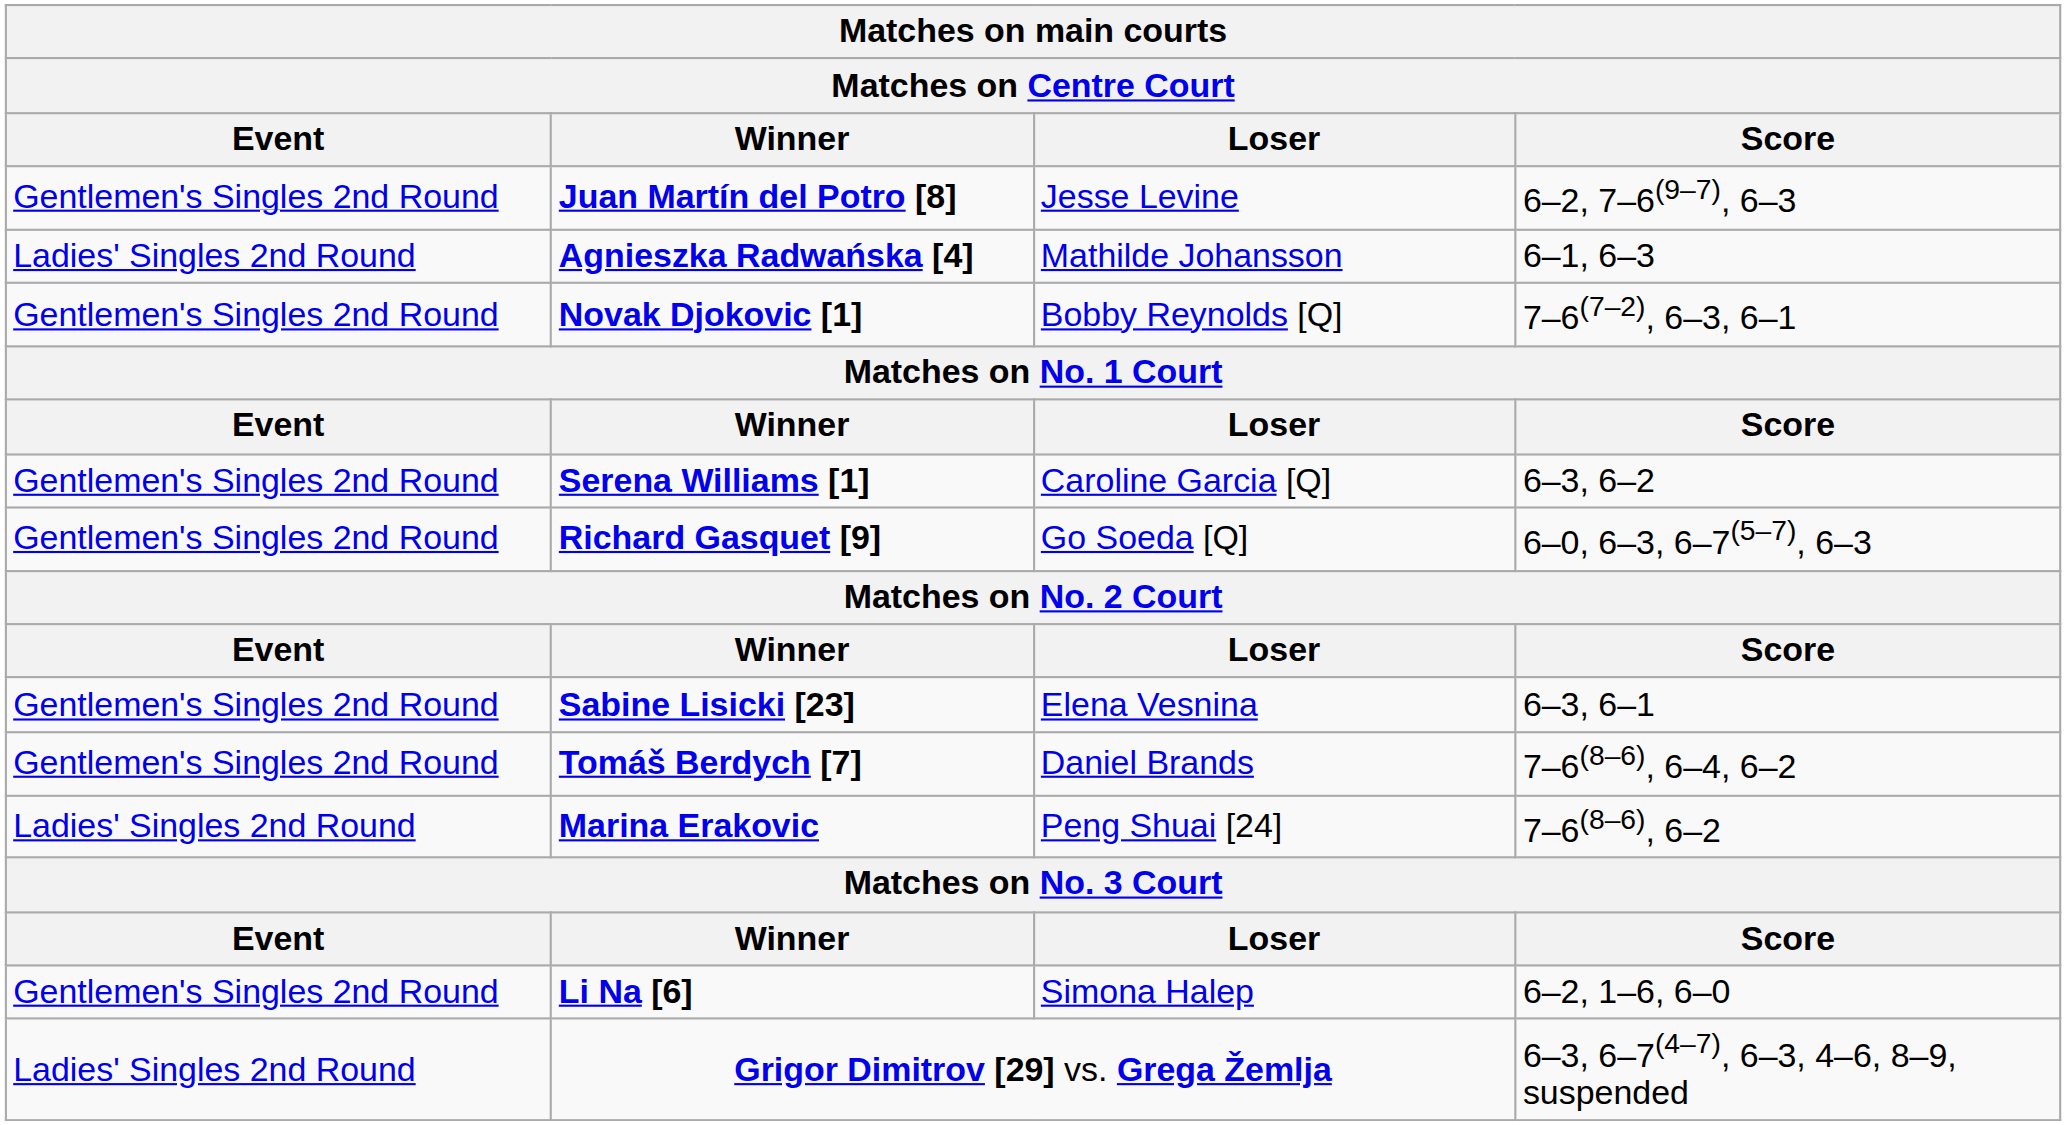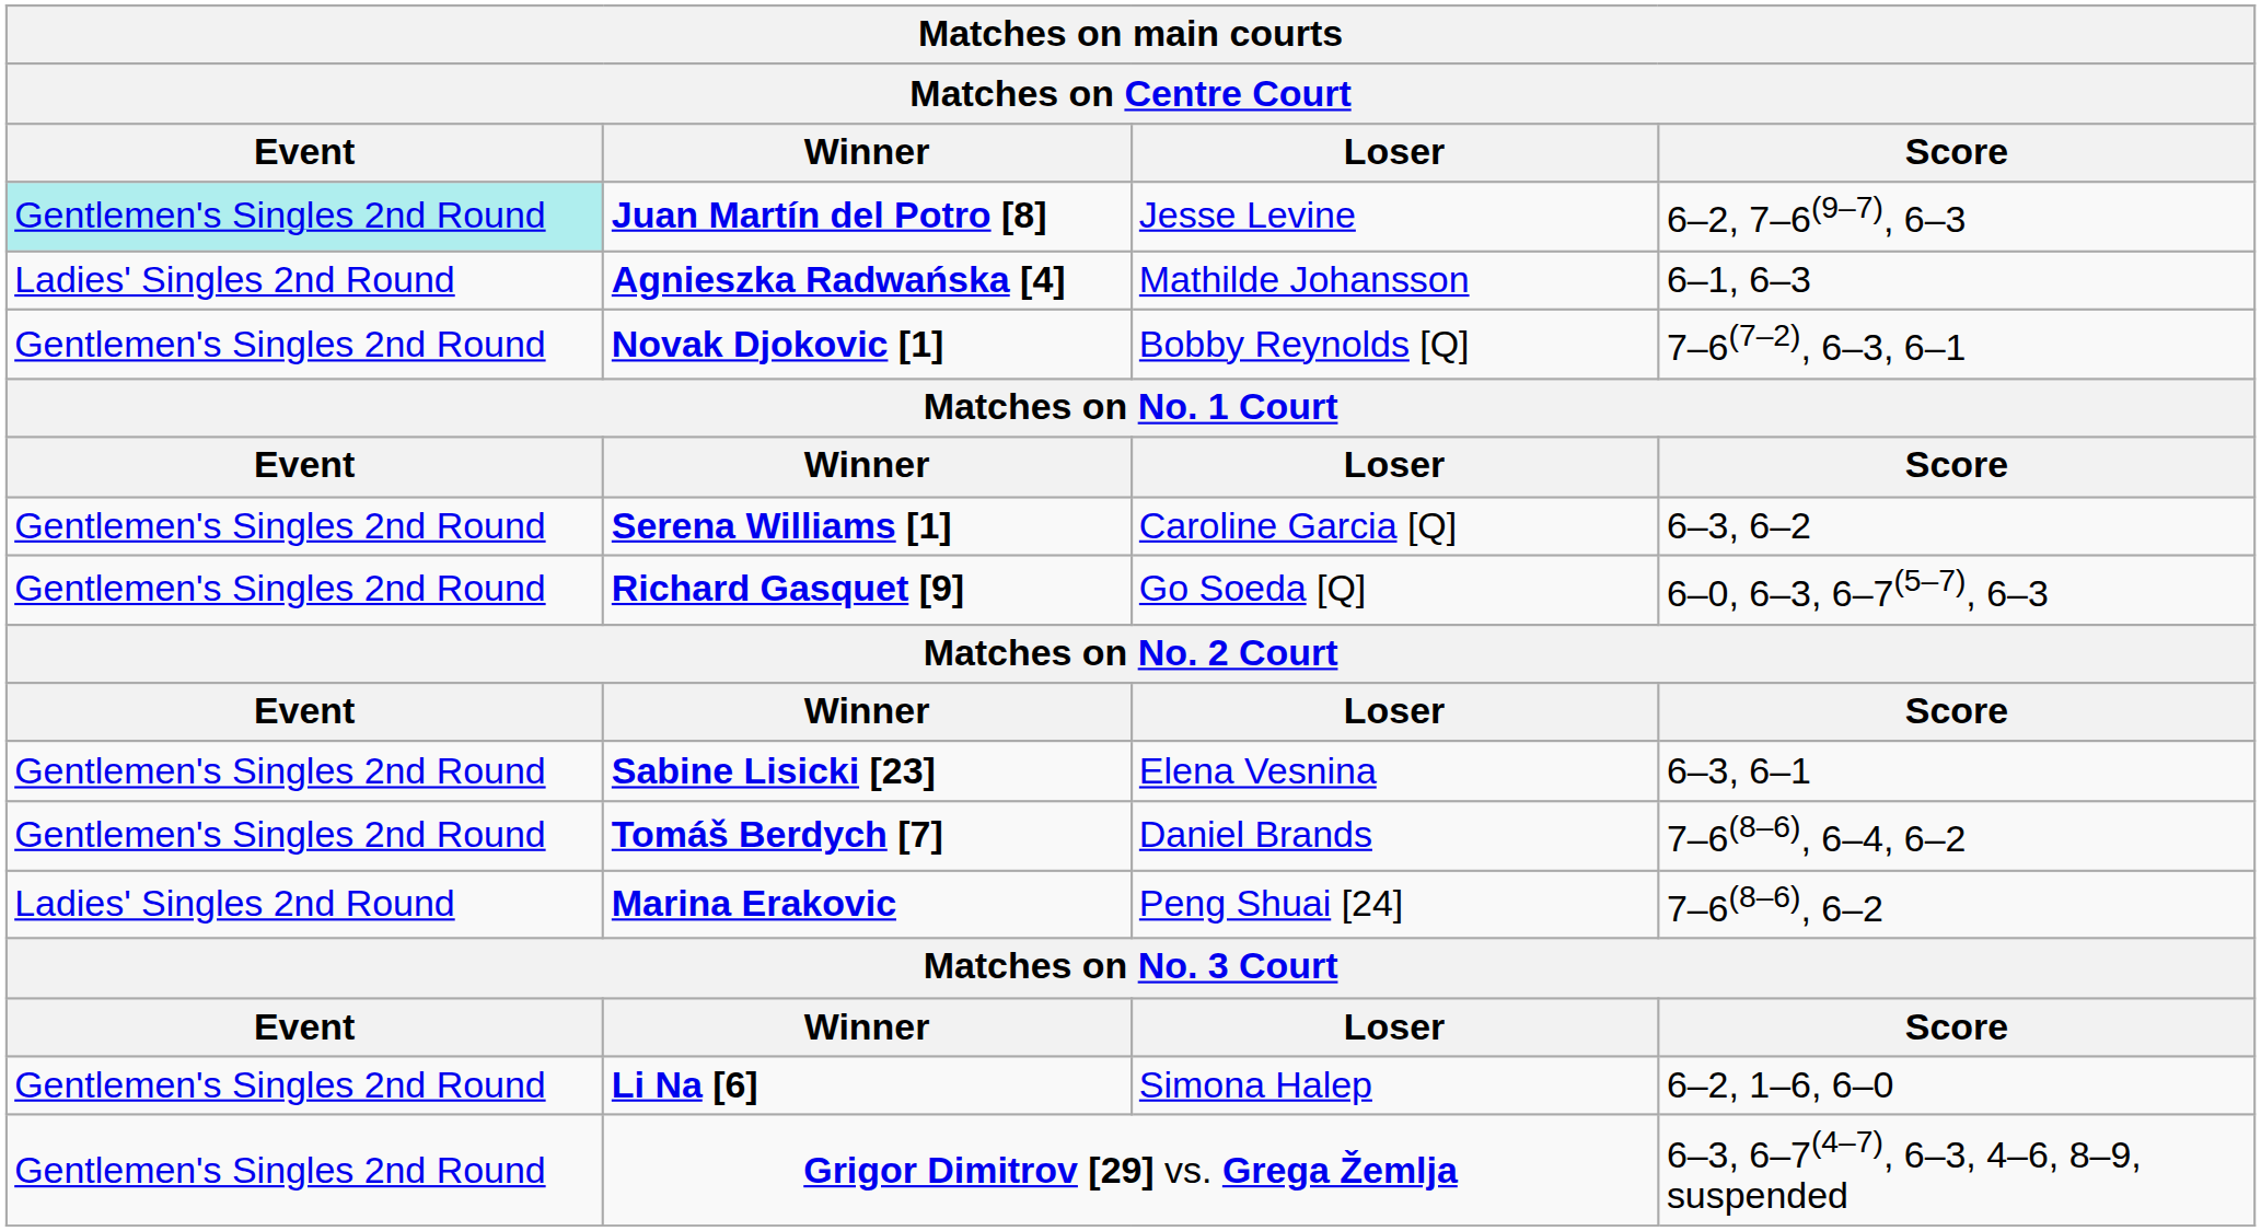 <table class="wikitable collapsible uncollapsed" style="margin:auto;">
 <tr>
 <th colspan="4" style="white-space:nowrap;">Matches on main courts</th>
 </tr>
 <tr>
 <th colspan="4">Matches on <a href='#'>Centre Court</a></th>
 </tr>
 <tr>
 <th width=250>Event</th>
 <th width=220>Winner</th>
 <th width=220>Loser</th>
 <th width=220>Score</th>
 </tr>
 <tr>
-<td><a href='#'>Gentlemen's Singles 2nd Round</a></td>
+<td style="background: paleturquoise;"><a href='#'>Gentlemen's Singles 2nd Round</a></td>
 <td> <strong><a href='#'>Juan Martín del Potro</a> [8]</strong></td>
 <td> <a href='#'>Jesse Levine</a></td>
 <td>6–2, 7–6<sup>(9–7)</sup>, 6–3</td>
 </tr>
 <tr>
 <td><a href='#'>Ladies' Singles 2nd Round</a></td>
 <td> <strong><a href='#'>Agnieszka Radwańska</a> [4]</strong></td>
 <td> <a href='#'>Mathilde Johansson</a></td>
 <td>6–1, 6–3</td>
 </tr>
 <tr>
 <td><a href='#'>Gentlemen's Singles 2nd Round</a></td>
 <td> <strong><a href='#'>Novak Djokovic</a> [1]</strong></td>
 <td> <a href='#'>Bobby Reynolds</a> [Q]</td>
 <td>7–6<sup>(7–2)</sup>, 6–3, 6–1</td>
 </tr>
 <tr>
 <th colspan="4">Matches on <a href='#'>No. 1 Court</a></th>
 </tr>
 <tr>
 <th width=250>Event</th>
 <th width=220>Winner</th>
 <th width=220>Loser</th>
 <th width=220>Score</th>
 </tr>
 <tr>
 <td><a href='#'>Gentlemen's Singles 2nd Round</a></td>
 <td> <strong><a href='#'>Serena Williams</a> [1]</strong></td>
 <td> <a href='#'>Caroline Garcia</a> [Q]</td>
 <td>6–3, 6–2</td>
 </tr>
 <tr>
 <td><a href='#'>Gentlemen's Singles 2nd Round</a></td>
 <td> <strong><a href='#'>Richard Gasquet</a> [9]</strong></td>
 <td> <a href='#'>Go Soeda</a> [Q]</td>
 <td>6–0, 6–3, 6–7<sup>(5–7)</sup>, 6–3</td>
 </tr>
 <tr>
 <th colspan="4">Matches on <a href='#'>No. 2 Court</a></th>
 </tr>
 <tr>
 <th width=250>Event</th>
 <th width=220>Winner</th>
 <th width=220>Loser</th>
 <th width=220>Score</th>
 </tr>
 <tr>
 <td><a href='#'>Gentlemen's Singles 2nd Round</a></td>
 <td> <strong><a href='#'>Sabine Lisicki</a> [23]</strong></td>
 <td> <a href='#'>Elena Vesnina</a></td>
 <td>6–3, 6–1</td>
 </tr>
 <tr>
 <td><a href='#'>Gentlemen's Singles 2nd Round</a></td>
 <td> <strong><a href='#'>Tomáš Berdych</a> [7]</strong></td>
 <td> <a href='#'>Daniel Brands</a></td>
 <td>7–6<sup>(8–6)</sup>, 6–4, 6–2</td>
 </tr>
 <tr>
 <td><a href='#'>Ladies' Singles 2nd Round</a></td>
 <td> <strong><a href='#'>Marina Erakovic</a></strong></td>
 <td> <a href='#'>Peng Shuai</a> [24]</td>
 <td>7–6<sup>(8–6)</sup>, 6–2</td>
 </tr>
 <tr>
 <th colspan="4">Matches on <a href='#'>No. 3 Court</a></th>
 </tr>
 <tr>
 <th width=250>Event</th>
 <th width=220>Winner</th>
 <th width=220>Loser</th>
 <th width=250>Score</th>
 </tr>
 <tr>
 <td><a href='#'>Gentlemen's Singles 2nd Round</a></td>
 <td> <strong><a href='#'>Li Na</a> [6]</strong></td>
 <td> <a href='#'>Simona Halep</a></td>
 <td>6–2, 1–6, 6–0</td>
 </tr>
 <tr>
-<td><a href='#'>Ladies' Singles 2nd Round</a></td>
+<td><a href='#'>Gentlemen's Singles 2nd Round</a></td>
 <td style="text-align:center;" colspan="2"> <strong><a href='#'>Grigor Dimitrov</a> [29]</strong> vs.  <strong><a href='#'>Grega Žemlja</a></strong></td>
 <td>6–3, 6–7<sup>(4–7)</sup>, 6–3, 4–6, 8–9, suspended</td>
 </tr>
 </table>
